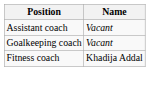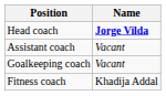 <table class="wikitable sortable" style="text-align:center">
 <tr>
 <th>Position</th>
 <th>Name</th>
+</tr>
+<tr>
+<td style="text-align:left;">Head coach</td>
+<td style="text-align:left;"> <strong><a href='#'>Jorge Vilda</a></strong></td>
 </tr>
 <tr>
 <td style="text-align:left;">Assistant coach</td>
 <td style="text-align:left;"><em>Vacant</em></td>
 </tr>
 <tr>
 <td style="text-align:left;">Goalkeeping coach</td>
 <td style="text-align:left;"><em>Vacant</em></td>
 </tr>
 <tr>
 <td style="text-align:left;">Fitness coach</td>
 <td style="text-align:left;"> Khadija Addal</td>
 </tr>
 </table>
